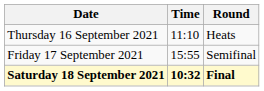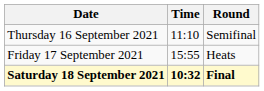 <table class="wikitable">
 <tr>
 <th>Date</th>
 <th>Time</th>
 <th>Round</th>
 </tr>
 <tr>
 <td>Thursday 16 September 2021</td>
 <td>11:10</td>
-<td>Heats</td>
+<td>Semifinal</td>
 </tr>
 <tr>
 <td>Friday 17 September 2021</td>
 <td>15:55</td>
-<td>Semifinal</td>
+<td>Heats</td>
 </tr>
 <tr>
 <td style=background:lemonchiffon><strong>Saturday 18 September 2021</strong></td>
 <td style=background:lemonchiffon><strong>10:32</strong></td>
 <td style=background:lemonchiffon><strong>Final</strong></td>
 </tr>
 </table>
